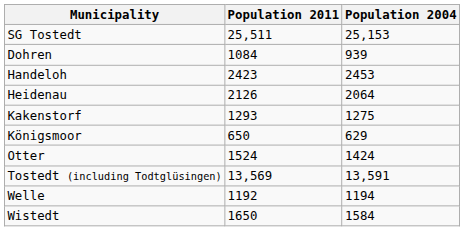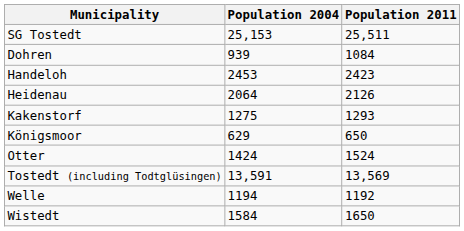 <table class="wikitable">
 <tr>
 <th>Municipality</th>
+<th>Population 2004</th>
 <th>Population 2011</th>
-<th>Population 2004</th>
 </tr>
 <tr>
 <td>SG Tostedt</td>
+<td>25,153</td>
 <td>25,511</td>
-<td>25,153</td>
 </tr>
 <tr>
 <td>Dohren</td>
+<td>939</td>
 <td>1084</td>
-<td>939</td>
 </tr>
 <tr>
 <td>Handeloh</td>
+<td>2453</td>
 <td>2423</td>
-<td>2453</td>
 </tr>
 <tr>
 <td>Heidenau</td>
+<td>2064</td>
 <td>2126</td>
-<td>2064</td>
 </tr>
 <tr>
 <td>Kakenstorf</td>
+<td>1275</td>
 <td>1293</td>
-<td>1275</td>
 </tr>
 <tr>
 <td>Königsmoor</td>
+<td>629</td>
 <td>650</td>
-<td>629</td>
 </tr>
 <tr>
 <td>Otter</td>
+<td>1424</td>
 <td>1524</td>
-<td>1424</td>
 </tr>
 <tr>
 <td>Tostedt <small>(including Todtglüsingen)</small></td>
+<td>13,591</td>
 <td>13,569</td>
-<td>13,591</td>
 </tr>
 <tr>
 <td>Welle</td>
+<td>1194</td>
 <td>1192</td>
-<td>1194</td>
 </tr>
 <tr>
 <td>Wistedt</td>
+<td>1584</td>
 <td>1650</td>
-<td>1584</td>
 </tr>
 </table>
